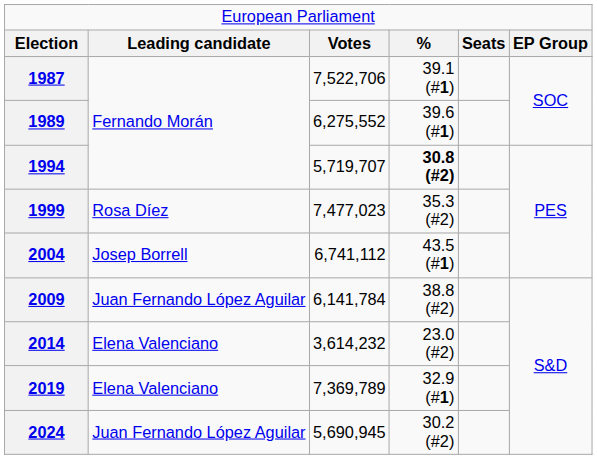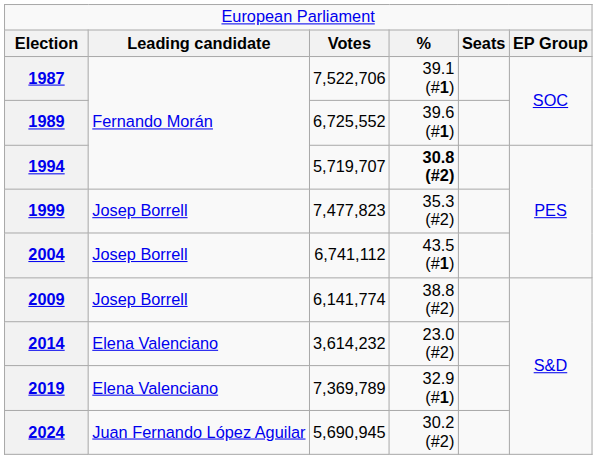 <table class="wikitable" style="text-align:right;">
 <tr>
 <td colspan="6" align="center"><a href='#'>European Parliament</a></td>
 </tr>
 <tr>
 <th style="width:75px;">Election</th>
 <th>Leading candidate</th>
 <th style="width:70px;">Votes</th>
 <th style="width:60px;">%</th>
 <th>Seats</th>
 <th>EP Group</th>
 </tr>
 <tr>
 <th><a href='#'>1987</a></th>
 <td rowspan="3" style="text-align:left;"><a href='#'>Fernando Morán</a></td>
 <td>7,522,706</td>
 <td>39.1 (#<strong>1</strong>)</td>
 <td></td>
 <td rowspan="2" style="text-align:center;"><a href='#'>SOC</a></td>
 </tr>
 <tr>
 <th><a href='#'>1989</a></th>
-<td>6,275,552</td>
+<td>6,725,552</td>
 <td>39.6 (#<strong>1</strong>)</td>
 <td></td>
 </tr>
 <tr>
 <th><a href='#'>1994</a></th>
 <td>5,719,707</td>
 <td><strong>30.8 (#2)</strong></td>
 <td></td>
 <td rowspan="3" style="text-align:center;"><a href='#'>PES</a></td>
 </tr>
 <tr>
 <th><a href='#'>1999</a></th>
-<td style="text-align:left;"><a href='#'>Rosa Díez</a></td>
-<td>7,477,023</td>
+<td style="text-align:left;"><a href='#'>Josep Borrell</a></td>
+<td>7,477,823</td>
 <td>35.3 (#2)</td>
 <td></td>
 </tr>
 <tr>
 <th><a href='#'>2004</a></th>
 <td style="text-align:left;"><a href='#'>Josep Borrell</a></td>
 <td>6,741,112</td>
 <td>43.5 (#<strong>1</strong>)</td>
 <td></td>
 </tr>
 <tr>
 <th><a href='#'>2009</a></th>
-<td style="text-align:left;"><a href='#'>Juan Fernando López Aguilar</a></td>
-<td>6,141,784</td>
+<td style="text-align:left;"><a href='#'>Josep Borrell</a></td>
+<td>6,141,774</td>
 <td>38.8 (#2)</td>
 <td></td>
 <td rowspan="4" style="text-align:center;"><a href='#'>S&D</a></td>
 </tr>
 <tr>
 <th><a href='#'>2014</a></th>
 <td style="text-align:left;"><a href='#'>Elena Valenciano</a></td>
 <td>3,614,232</td>
 <td>23.0 (#2)</td>
 <td></td>
 </tr>
 <tr>
 <th><a href='#'>2019</a></th>
 <td style="text-align:left;"><a href='#'>Elena Valenciano</a></td>
 <td>7,369,789</td>
 <td>32.9 (#<strong>1</strong>)</td>
 <td></td>
 </tr>
 <tr>
 <th><a href='#'>2024</a></th>
 <td style="text-align:left;"><a href='#'>Juan Fernando López Aguilar</a></td>
 <td>5,690,945</td>
 <td>30.2 (#2)</td>
 <td></td>
 </tr>
 </table>
